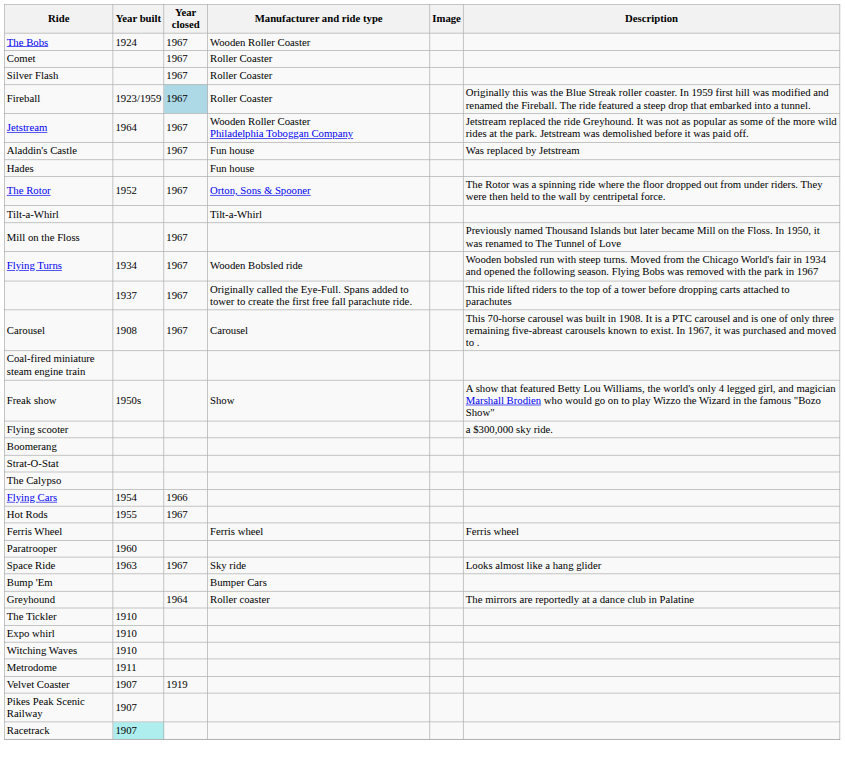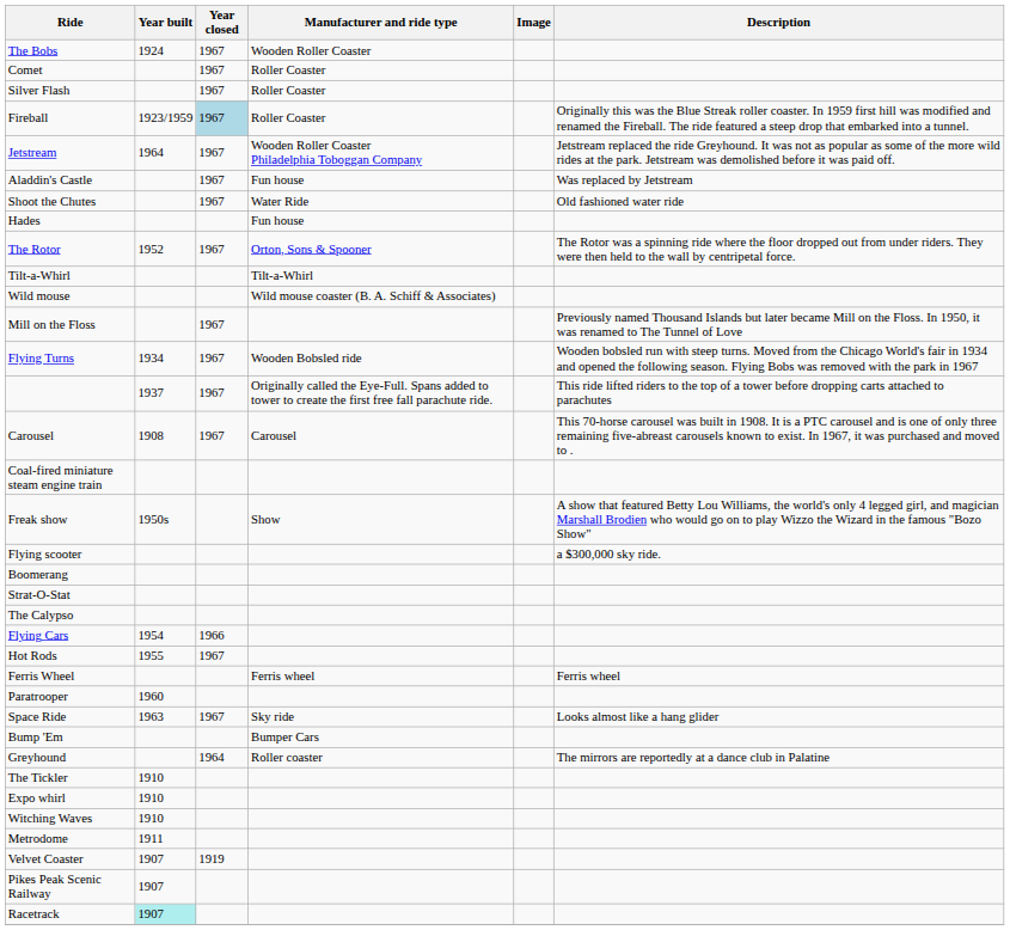 <table class="wikitable sortable">
 <tr>
 <th>Ride</th>
 <th>Year built</th>
 <th>Year closed</th>
 <th>Manufacturer and ride type</th>
 <th>Image</th>
 <th>Description</th>
 </tr>
 <tr>
 <td><a href='#'>The Bobs</a></td>
 <td>1924</td>
 <td>1967</td>
 <td>Wooden Roller Coaster</td>
 <td></td>
 <td></td>
 </tr>
 <tr>
 <td>Comet</td>
 <td></td>
 <td>1967</td>
 <td>Roller Coaster</td>
 <td></td>
 <td></td>
 </tr>
 <tr>
 <td>Silver Flash</td>
 <td></td>
 <td>1967</td>
 <td>Roller Coaster</td>
 <td></td>
 <td></td>
 </tr>
 <tr>
 <td>Fireball</td>
 <td>1923/1959</td>
 <td style="background: lightblue;">1967</td>
 <td>Roller Coaster</td>
 <td></td>
 <td>Originally this was the Blue Streak roller coaster. In 1959 first hill was modified and renamed the Fireball. The ride featured a steep drop that embarked into a tunnel.</td>
 </tr>
 <tr>
 <td><a href='#'>Jetstream</a></td>
 <td>1964</td>
 <td>1967</td>
 <td>Wooden Roller Coaster<br><a href='#'>Philadelphia Toboggan Company</a></td>
 <td></td>
 <td>Jetstream replaced the ride Greyhound. It was not as popular as some of the more wild rides at the park. Jetstream was demolished before it was paid off.</td>
 </tr>
 <tr>
 <td>Aladdin's Castle</td>
 <td></td>
 <td>1967</td>
 <td>Fun house</td>
 <td></td>
 <td>Was replaced by Jetstream</td>
 </tr>
 <tr>
+<td>Shoot the Chutes</td>
+<td></td>
+<td>1967</td>
+<td>Water Ride</td>
+<td></td>
+<td>Old fashioned water ride</td>
+</tr>
+<tr>
 <td>Hades</td>
 <td></td>
 <td></td>
 <td>Fun house</td>
 <td></td>
 <td></td>
 </tr>
 <tr>
 <td><a href='#'>The Rotor</a></td>
 <td>1952</td>
 <td>1967</td>
 <td><a href='#'>Orton, Sons & Spooner</a></td>
 <td></td>
 <td>The Rotor was a spinning ride where the floor dropped out from under riders. They were then held to the wall by centripetal force.</td>
 </tr>
 <tr>
 <td>Tilt-a-Whirl</td>
 <td></td>
 <td></td>
 <td>Tilt-a-Whirl</td>
+<td></td>
+<td></td>
+</tr>
+<tr>
+<td>Wild mouse</td>
+<td></td>
+<td></td>
+<td>Wild mouse coaster (B. A. Schiff & Associates)</td>
 <td></td>
 <td></td>
 </tr>
 <tr>
 <td>Mill on the Floss</td>
 <td></td>
 <td>1967</td>
 <td></td>
 <td></td>
 <td>Previously named Thousand Islands but later became Mill on the Floss. In 1950, it was renamed to The Tunnel of Love</td>
 </tr>
 <tr>
 <td><a href='#'>Flying Turns</a></td>
 <td>1934</td>
 <td>1967</td>
 <td>Wooden Bobsled ride</td>
 <td></td>
 <td>Wooden bobsled run with steep turns. Moved from the Chicago World's fair in 1934 and opened the following season. Flying Bobs was removed with the park in 1967</td>
 </tr>
 <tr>
 <td></td>
 <td>1937</td>
 <td>1967</td>
 <td>Originally called the Eye-Full. Spans added to tower to create the first free fall parachute ride.</td>
 <td></td>
 <td>This ride lifted riders to the top of a tower before dropping carts attached to parachutes</td>
 </tr>
 <tr>
 <td>Carousel</td>
 <td>1908</td>
 <td>1967</td>
 <td>Carousel</td>
 <td></td>
 <td>This 70-horse carousel was built in 1908. It is a PTC carousel and is one of only three remaining five-abreast carousels known to exist.  In 1967, it was purchased and moved to .</td>
 </tr>
 <tr>
 <td>Coal-fired miniature steam engine train</td>
 <td></td>
 <td></td>
 <td></td>
 <td></td>
 <td></td>
 </tr>
 <tr>
 <td>Freak show</td>
 <td>1950s</td>
 <td></td>
 <td>Show</td>
 <td></td>
 <td>A show that featured Betty Lou Williams, the world's only 4 legged girl, and magician <a href='#'>Marshall Brodien</a> who would go on to play Wizzo the Wizard in the famous "Bozo Show"</td>
 </tr>
 <tr>
 <td>Flying scooter</td>
 <td></td>
 <td></td>
 <td></td>
 <td></td>
 <td>a $300,000 sky ride.</td>
 </tr>
 <tr>
 <td>Boomerang</td>
 <td></td>
 <td></td>
 <td></td>
 <td></td>
 <td></td>
 </tr>
 <tr>
 <td>Strat-O-Stat</td>
 <td></td>
 <td></td>
 <td></td>
 <td></td>
 <td></td>
 </tr>
 <tr>
 <td>The Calypso</td>
 <td></td>
 <td></td>
 <td></td>
 <td></td>
 <td></td>
 </tr>
 <tr>
 <td><a href='#'>Flying Cars</a></td>
 <td>1954</td>
 <td>1966</td>
 <td></td>
 <td></td>
 <td></td>
 </tr>
 <tr>
 <td>Hot Rods</td>
 <td>1955</td>
 <td>1967</td>
 <td></td>
 <td></td>
 <td></td>
 </tr>
 <tr>
 <td>Ferris Wheel</td>
 <td></td>
 <td></td>
 <td>Ferris wheel</td>
 <td></td>
 <td>Ferris wheel</td>
 </tr>
 <tr>
 <td>Paratrooper</td>
 <td>1960</td>
 <td></td>
 <td></td>
 <td></td>
 <td></td>
 </tr>
 <tr>
 <td>Space Ride</td>
 <td>1963</td>
 <td>1967</td>
 <td>Sky ride</td>
 <td></td>
 <td>Looks almost like a hang glider</td>
 </tr>
 <tr>
 <td>Bump 'Em</td>
 <td></td>
 <td></td>
 <td>Bumper Cars</td>
 <td></td>
 <td></td>
 </tr>
 <tr>
 <td>Greyhound</td>
 <td></td>
 <td>1964</td>
 <td>Roller coaster</td>
 <td></td>
 <td>The mirrors are reportedly at a dance club in Palatine</td>
 </tr>
 <tr>
 <td>The Tickler</td>
 <td>1910</td>
 <td></td>
 <td></td>
 <td></td>
 <td></td>
 </tr>
 <tr>
 <td>Expo whirl</td>
 <td>1910</td>
 <td></td>
 <td></td>
 <td></td>
 <td></td>
 </tr>
 <tr>
 <td>Witching Waves</td>
 <td>1910</td>
 <td></td>
 <td></td>
 <td></td>
 <td></td>
 </tr>
 <tr>
 <td>Metrodome</td>
 <td>1911</td>
 <td></td>
 <td></td>
 <td></td>
 <td></td>
 </tr>
 <tr>
 <td>Velvet Coaster</td>
 <td>1907</td>
 <td>1919</td>
 <td></td>
 <td></td>
 <td></td>
 </tr>
 <tr>
 <td>Pikes Peak Scenic Railway</td>
 <td>1907</td>
 <td></td>
 <td></td>
 <td></td>
 <td></td>
 </tr>
 <tr>
 <td>Racetrack</td>
 <td style="background: paleturquoise;">1907</td>
 <td></td>
 <td></td>
 <td></td>
 <td></td>
 </tr>
 <tr>
 </tr>
 </table>
